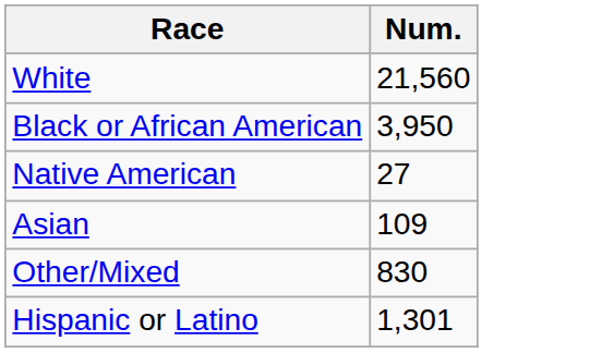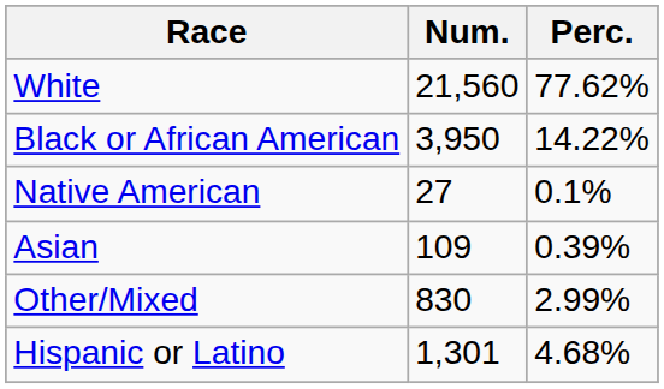 <table class="wikitable">
 <tr>
 <th>Race</th>
 <th>Num.</th>
+<th>Perc.</th>
 </tr>
 <tr>
 <td><a href='#'>White</a></td>
 <td>21,560</td>
+<td>77.62%</td>
 </tr>
 <tr>
 <td><a href='#'>Black or African American</a></td>
 <td>3,950</td>
+<td>14.22%</td>
 </tr>
 <tr>
 <td><a href='#'>Native American</a></td>
 <td>27</td>
+<td>0.1%</td>
 </tr>
 <tr>
 <td><a href='#'>Asian</a></td>
 <td>109</td>
+<td>0.39%</td>
 </tr>
 <tr>
 <td><a href='#'>Other/Mixed</a></td>
 <td>830</td>
+<td>2.99%</td>
 </tr>
 <tr>
 <td><a href='#'>Hispanic</a> or <a href='#'>Latino</a></td>
 <td>1,301</td>
+<td>4.68%</td>
 </tr>
 </table>
